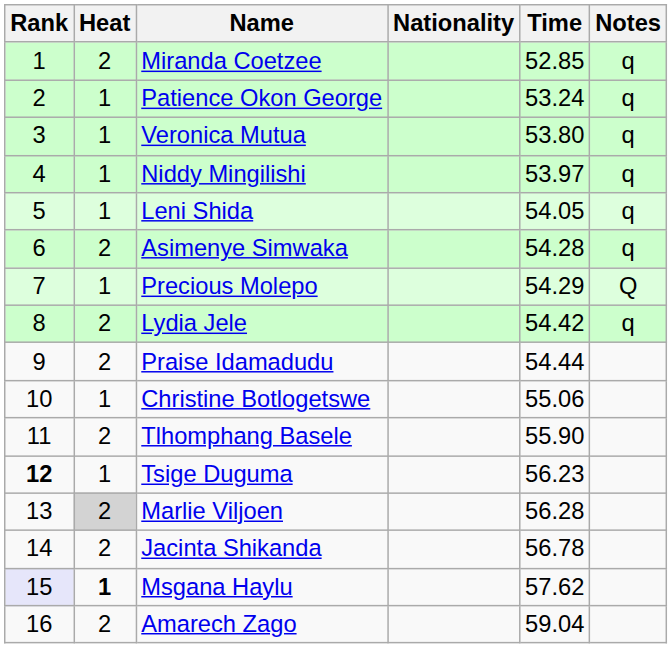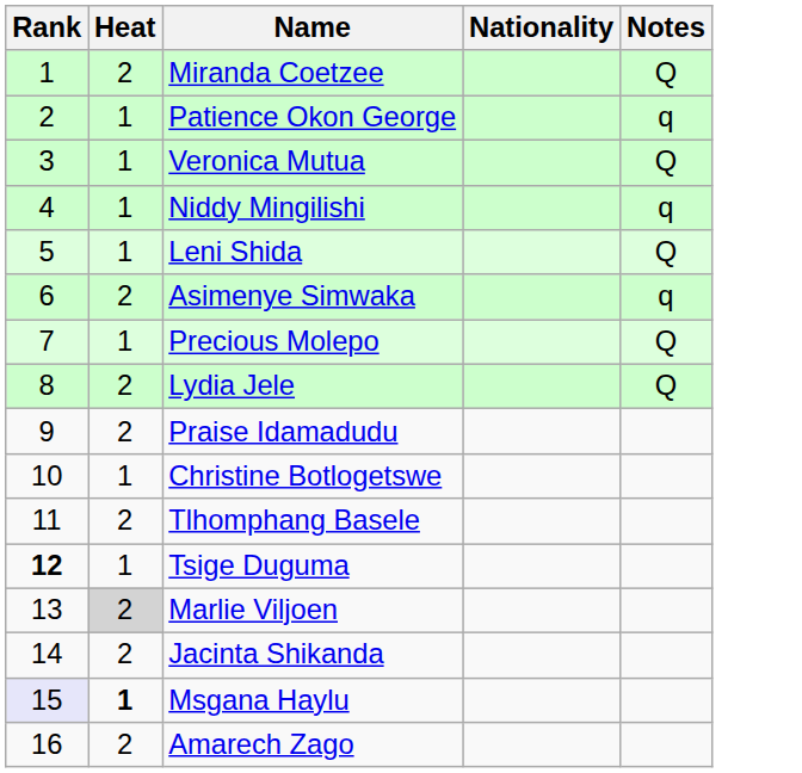 <table class="wikitable sortable" style="text-align:center">
 <tr>
 <th>Rank</th>
 <th>Heat</th>
 <th>Name</th>
 <th>Nationality</th>
-<th>Time</th>
 <th>Notes</th>
 </tr>
 <tr bgcolor=ccffcc>
 <td>1</td>
 <td>2</td>
 <td align=left><a href='#'>Miranda Coetzee</a></td>
 <td align=left></td>
-<td>52.85</td>
-<td>q</td>
+<td>Q</td>
 </tr>
 <tr bgcolor=ccffcc>
 <td>2</td>
 <td>1</td>
 <td align=left><a href='#'>Patience Okon George</a></td>
 <td align=left></td>
-<td>53.24</td>
 <td>q</td>
 </tr>
 <tr bgcolor=ccffcc>
 <td>3</td>
 <td>1</td>
 <td align=left><a href='#'>Veronica Mutua</a></td>
 <td align=left></td>
-<td>53.80</td>
-<td>q</td>
+<td>Q</td>
 </tr>
 <tr bgcolor=ccffcc>
 <td>4</td>
 <td>1</td>
 <td align=left><a href='#'>Niddy Mingilishi</a></td>
 <td align=left></td>
-<td>53.97</td>
 <td>q</td>
 </tr>
 <tr bgcolor=ddffdd>
 <td>5</td>
 <td>1</td>
 <td align=left><a href='#'>Leni Shida</a></td>
 <td align=left></td>
-<td>54.05</td>
-<td>q</td>
+<td>Q</td>
 </tr>
 <tr bgcolor=ccffcc>
 <td>6</td>
 <td>2</td>
 <td align=left><a href='#'>Asimenye Simwaka</a></td>
 <td align=left></td>
-<td>54.28</td>
 <td>q</td>
 </tr>
 <tr bgcolor=ddffdd>
 <td>7</td>
 <td>1</td>
 <td align=left><a href='#'>Precious Molepo</a></td>
 <td align=left></td>
-<td>54.29</td>
 <td>Q</td>
 </tr>
 <tr bgcolor=ccffcc>
 <td>8</td>
 <td>2</td>
 <td align=left><a href='#'>Lydia Jele</a></td>
 <td align=left></td>
-<td>54.42</td>
-<td>q</td>
+<td>Q</td>
 </tr>
 <tr>
 <td>9</td>
 <td>2</td>
 <td align=left><a href='#'>Praise Idamadudu</a></td>
 <td align=left></td>
-<td>54.44</td>
 <td></td>
 </tr>
 <tr>
 <td>10</td>
 <td>1</td>
 <td align=left><a href='#'>Christine Botlogetswe</a></td>
 <td align=left></td>
-<td>55.06</td>
 <td></td>
 </tr>
 <tr>
 <td>11</td>
 <td>2</td>
 <td align=left><a href='#'>Tlhomphang Basele</a></td>
 <td align=left></td>
-<td>55.90</td>
 <td></td>
 </tr>
 <tr>
 <td><strong>12</strong></td>
 <td>1</td>
 <td align=left><a href='#'>Tsige Duguma</a></td>
 <td align=left></td>
-<td>56.23</td>
 <td></td>
 </tr>
 <tr>
 <td>13</td>
 <td style="background: lightgrey;">2</td>
 <td align=left><a href='#'>Marlie Viljoen</a></td>
 <td align=left></td>
-<td>56.28</td>
 <td></td>
 </tr>
 <tr>
 <td>14</td>
 <td>2</td>
 <td align=left><a href='#'>Jacinta Shikanda</a></td>
 <td align=left></td>
-<td>56.78</td>
 <td></td>
 </tr>
 <tr>
 <td style="background: lavender;">15</td>
 <td><strong>1</strong></td>
 <td align=left><a href='#'>Msgana Haylu</a></td>
 <td align=left></td>
-<td>57.62</td>
 <td></td>
 </tr>
 <tr>
 <td>16</td>
 <td>2</td>
 <td align=left><a href='#'>Amarech Zago</a></td>
 <td align=left></td>
-<td>59.04</td>
 <td></td>
 </tr>
 </table>
